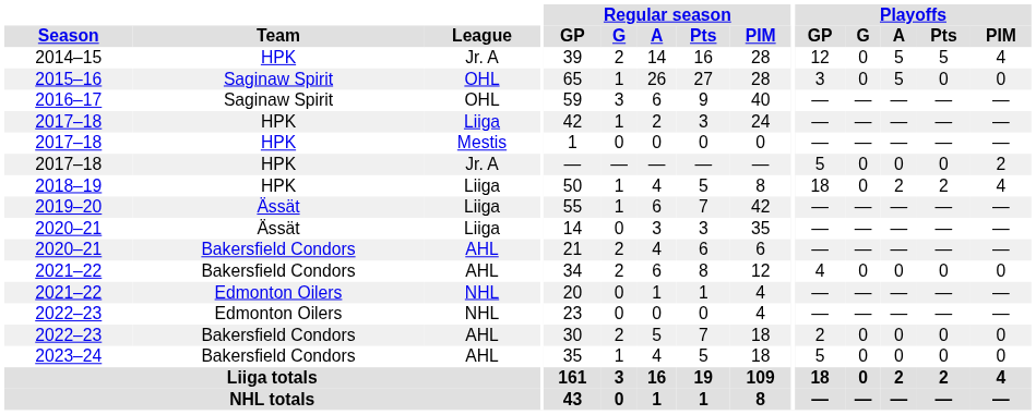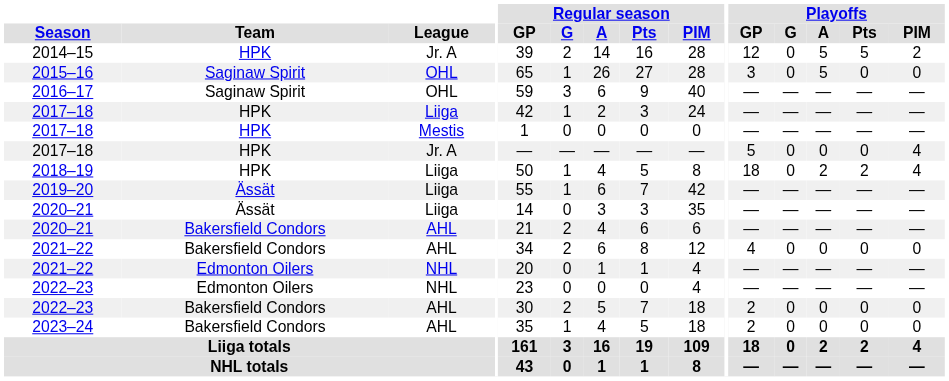 <table border="0" cellpadding="1" cellspacing="0" style="text-align:center; width:60em">
 <tr bgcolor="#e0e0e0">
 <th colspan="3" bgcolor="#ffffff"></th>
 <th rowspan="99" bgcolor="#ffffff"></th>
 <th colspan="5"><a href='#'>Regular season</a></th>
 <th rowspan="99" bgcolor="#ffffff"></th>
 <th colspan="5"><a href='#'>Playoffs</a></th>
 </tr>
 <tr bgcolor="#e0e0e0">
 <th><a href='#'>Season</a></th>
 <th>Team</th>
 <th>League</th>
 <th>GP</th>
 <th><a href='#'>G</a></th>
 <th><a href='#'>A</a></th>
 <th><a href='#'>Pts</a></th>
 <th><a href='#'>PIM</a></th>
 <th>GP</th>
 <th>G</th>
 <th>A</th>
 <th>Pts</th>
 <th>PIM</th>
 </tr>
 <tr>
 <td>2014–15</td>
 <td><a href='#'>HPK</a></td>
 <td>Jr. A</td>
 <td>39</td>
 <td>2</td>
 <td>14</td>
 <td>16</td>
 <td>28</td>
 <td>12</td>
 <td>0</td>
 <td>5</td>
 <td>5</td>
-<td>4</td>
+<td>2</td>
 </tr>
 <tr bgcolor="#f0f0f0">
 <td><a href='#'>2015–16</a></td>
 <td><a href='#'>Saginaw Spirit</a></td>
 <td><a href='#'>OHL</a></td>
 <td>65</td>
 <td>1</td>
 <td>26</td>
 <td>27</td>
 <td>28</td>
 <td>3</td>
 <td>0</td>
 <td>5</td>
 <td>0</td>
 <td>0</td>
 </tr>
 <tr>
 <td><a href='#'>2016–17</a></td>
 <td>Saginaw Spirit</td>
 <td>OHL</td>
 <td>59</td>
 <td>3</td>
 <td>6</td>
 <td>9</td>
 <td>40</td>
 <td>—</td>
 <td>—</td>
 <td>—</td>
 <td>—</td>
 <td>—</td>
 </tr>
 <tr bgcolor="#f0f0f0">
 <td><a href='#'>2017–18</a></td>
 <td>HPK</td>
 <td><a href='#'>Liiga</a></td>
 <td>42</td>
 <td>1</td>
 <td>2</td>
 <td>3</td>
 <td>24</td>
 <td>—</td>
 <td>—</td>
 <td>—</td>
 <td>—</td>
 <td>—</td>
 </tr>
 <tr>
 <td><a href='#'>2017–18</a></td>
 <td><a href='#'>HPK</a></td>
 <td><a href='#'>Mestis</a></td>
 <td>1</td>
 <td>0</td>
 <td>0</td>
 <td>0</td>
 <td>0</td>
 <td>—</td>
 <td>—</td>
 <td>—</td>
 <td>—</td>
 <td>—</td>
 </tr>
 <tr bgcolor="#f0f0f0">
 <td>2017–18</td>
 <td>HPK</td>
 <td>Jr. A</td>
 <td>—</td>
 <td>—</td>
 <td>—</td>
 <td>—</td>
 <td>—</td>
 <td>5</td>
 <td>0</td>
 <td>0</td>
 <td>0</td>
-<td>2</td>
+<td>4</td>
 </tr>
 <tr>
 <td><a href='#'>2018–19</a></td>
 <td>HPK</td>
 <td>Liiga</td>
 <td>50</td>
 <td>1</td>
 <td>4</td>
 <td>5</td>
 <td>8</td>
 <td>18</td>
 <td>0</td>
 <td>2</td>
 <td>2</td>
 <td>4</td>
 </tr>
 <tr bgcolor="#f0f0f0">
 <td><a href='#'>2019–20</a></td>
 <td><a href='#'>Ässät</a></td>
 <td>Liiga</td>
 <td>55</td>
 <td>1</td>
 <td>6</td>
 <td>7</td>
 <td>42</td>
 <td>—</td>
 <td>—</td>
 <td>—</td>
 <td>—</td>
 <td>—</td>
 </tr>
 <tr>
 <td><a href='#'>2020–21</a></td>
 <td>Ässät</td>
 <td>Liiga</td>
 <td>14</td>
 <td>0</td>
 <td>3</td>
 <td>3</td>
 <td>35</td>
 <td>—</td>
 <td>—</td>
 <td>—</td>
 <td>—</td>
 <td>—</td>
 </tr>
 <tr bgcolor="#f0f0f0">
 <td><a href='#'>2020–21</a></td>
 <td><a href='#'>Bakersfield Condors</a></td>
 <td><a href='#'>AHL</a></td>
 <td>21</td>
 <td>2</td>
 <td>4</td>
 <td>6</td>
 <td>6</td>
 <td>—</td>
 <td>—</td>
 <td>—</td>
 <td>—</td>
 <td>—</td>
 </tr>
 <tr>
 <td><a href='#'>2021–22</a></td>
 <td>Bakersfield Condors</td>
 <td>AHL</td>
 <td>34</td>
 <td>2</td>
 <td>6</td>
 <td>8</td>
 <td>12</td>
 <td>4</td>
 <td>0</td>
 <td>0</td>
 <td>0</td>
 <td>0</td>
 </tr>
 <tr bgcolor="#f0f0f0">
 <td><a href='#'>2021–22</a></td>
 <td><a href='#'>Edmonton Oilers</a></td>
 <td><a href='#'>NHL</a></td>
 <td>20</td>
 <td>0</td>
 <td>1</td>
 <td>1</td>
 <td>4</td>
 <td>—</td>
 <td>—</td>
 <td>—</td>
 <td>—</td>
 <td>—</td>
 </tr>
 <tr>
 <td><a href='#'>2022–23</a></td>
 <td>Edmonton Oilers</td>
 <td>NHL</td>
 <td>23</td>
 <td>0</td>
 <td>0</td>
 <td>0</td>
 <td>4</td>
 <td>—</td>
 <td>—</td>
 <td>—</td>
 <td>—</td>
 <td>—</td>
 </tr>
 <tr bgcolor="#f0f0f0">
 <td><a href='#'>2022–23</a></td>
 <td>Bakersfield Condors</td>
 <td>AHL</td>
 <td>30</td>
 <td>2</td>
 <td>5</td>
 <td>7</td>
 <td>18</td>
 <td>2</td>
 <td>0</td>
 <td>0</td>
 <td>0</td>
 <td>0</td>
 </tr>
 <tr>
 <td><a href='#'>2023–24</a></td>
 <td>Bakersfield Condors</td>
 <td>AHL</td>
 <td>35</td>
 <td>1</td>
 <td>4</td>
 <td>5</td>
 <td>18</td>
-<td>5</td>
+<td>2</td>
 <td>0</td>
 <td>0</td>
 <td>0</td>
 <td>0</td>
 </tr>
 <tr bgcolor="#e0e0e0">
 <th colspan="3">Liiga totals</th>
 <th>161</th>
 <th>3</th>
 <th>16</th>
 <th>19</th>
 <th>109</th>
 <th>18</th>
 <th>0</th>
 <th>2</th>
 <th>2</th>
 <th>4</th>
 </tr>
 <tr bgcolor="#e0e0e0">
 <th colspan="3">NHL totals</th>
 <th>43</th>
 <th>0</th>
 <th>1</th>
 <th>1</th>
 <th>8</th>
 <th>—</th>
 <th>—</th>
 <th>—</th>
 <th>—</th>
 <th>—</th>
 </tr>
 </table>
